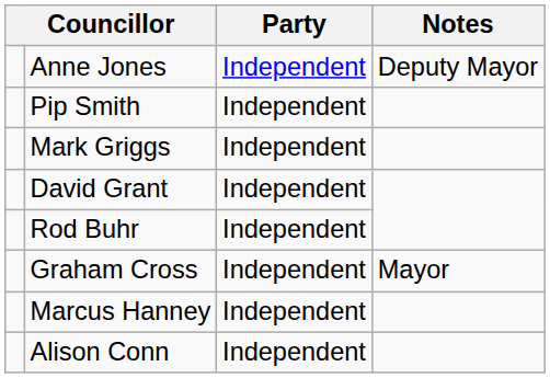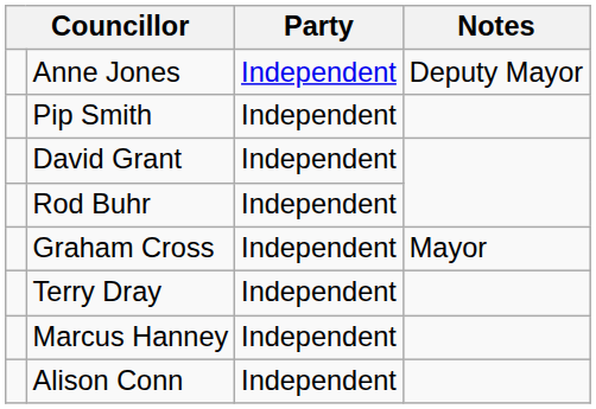 <table class="wikitable">
 <tr>
 <th colspan="2">Councillor</th>
 <th>Party</th>
 <th>Notes</th>
 </tr>
 <tr>
 <td> </td>
 <td>Anne Jones</td>
 <td><a href='#'>Independent</a></td>
 <td>Deputy Mayor</td>
 </tr>
 <tr>
 <td> </td>
 <td>Pip Smith</td>
-<td>Independent</td>
-<td></td>
-</tr>
-<tr>
-<td> </td>
-<td>Mark Griggs</td>
 <td>Independent</td>
 <td></td>
 </tr>
 <tr>
 <td> </td>
 <td>David Grant</td>
 <td>Independent</td>
 </tr>
 <tr>
 <td> </td>
 <td>Rod Buhr</td>
 <td>Independent</td>
 </tr>
 <tr>
 <td> </td>
 <td>Graham Cross</td>
 <td>Independent</td>
 <td>Mayor</td>
 </tr>
 <tr>
 <td> </td>
+<td>Terry Dray</td>
+<td>Independent</td>
+<td></td>
+</tr>
+<tr>
+<td> </td>
 <td>Marcus Hanney</td>
 <td>Independent</td>
 <td></td>
 </tr>
 <tr>
 <td> </td>
 <td>Alison Conn</td>
 <td>Independent</td>
 <td></td>
 </tr>
 </table>
